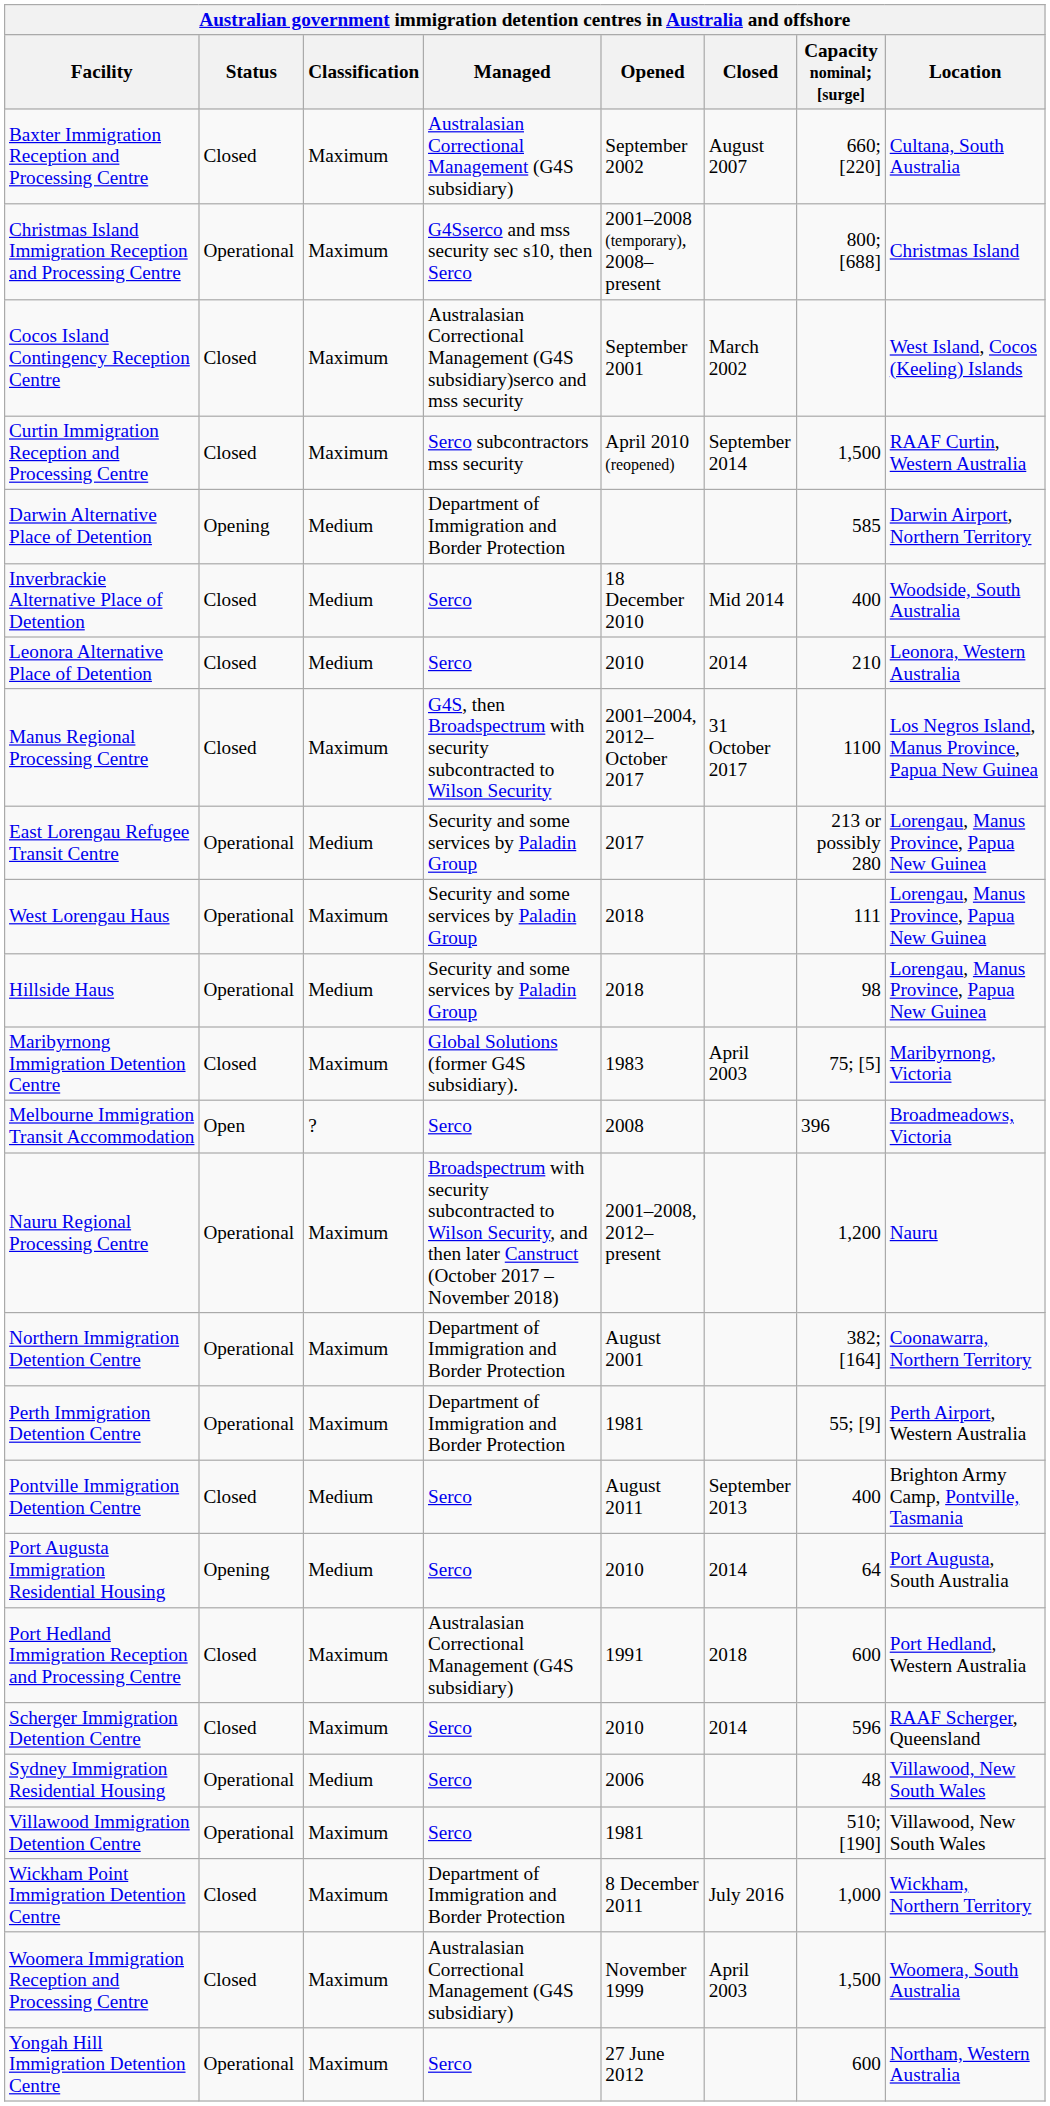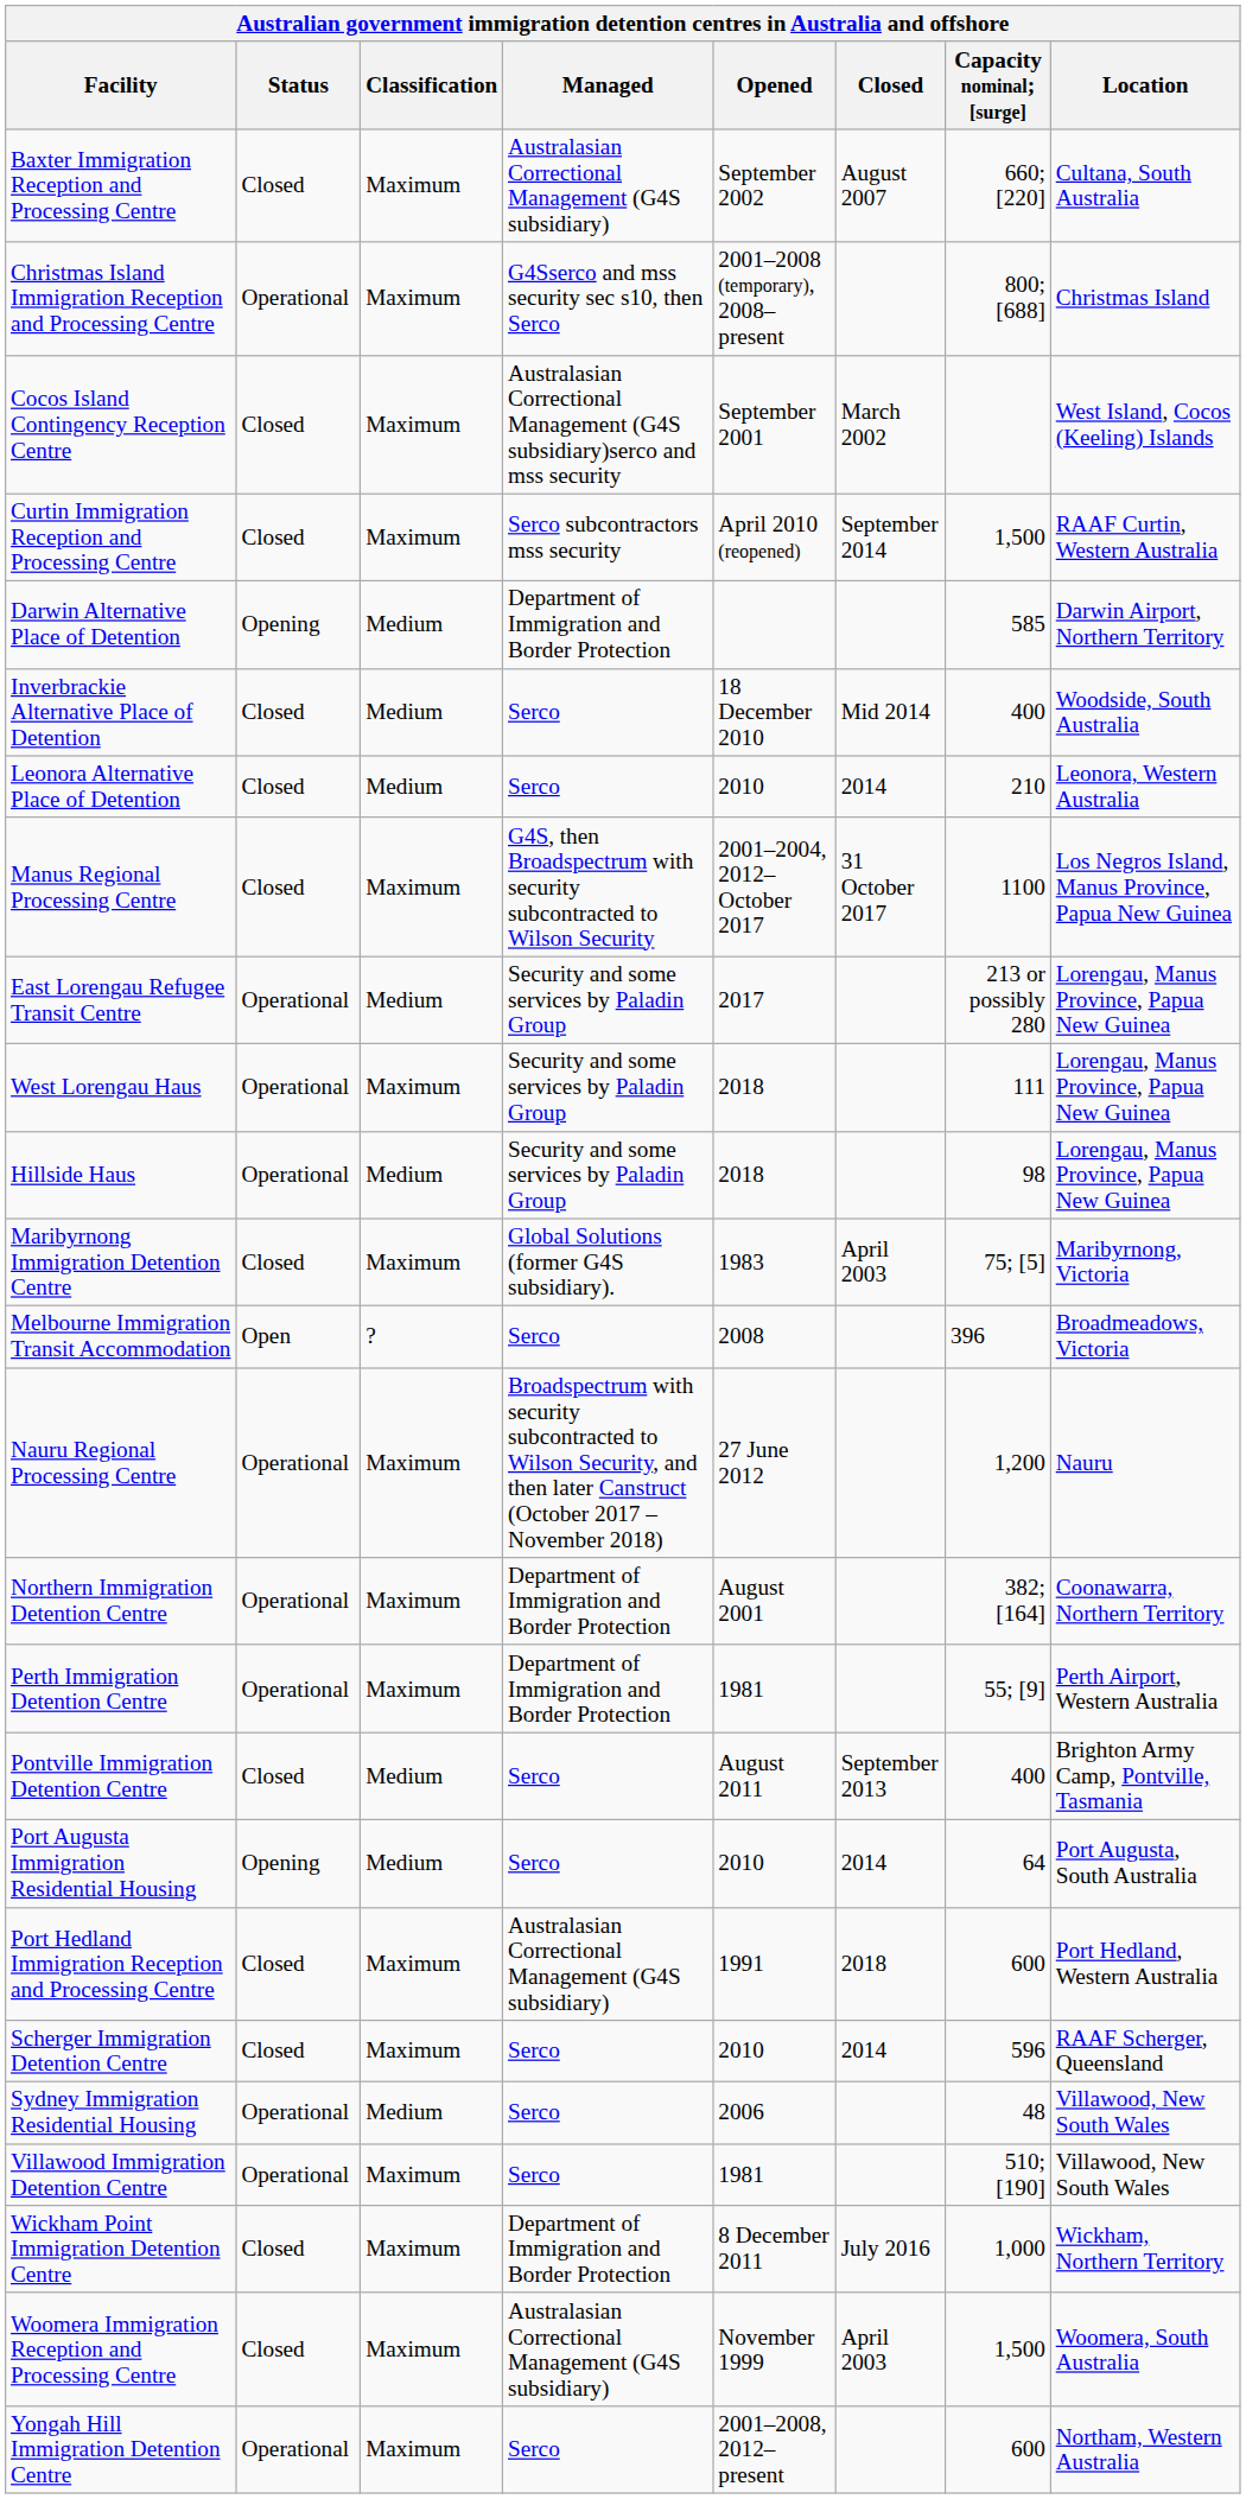 <table class="wikitable sortable" style="border:1px solid #aaa; border-collapse:collapse">
 <tr>
 <th bgcolor="#CCCCCC" colspan="8"><a href='#'>Australian government</a> immigration detention centres in <a href='#'>Australia</a> and offshore</th>
 </tr>
 <tr bgcolor="#CCCCCC">
 <th scope="col" width="370">Facility</th>
 <th scope="col" width="100">Status</th>
 <th scope="col" width="70">Classification</th>
 <th scope="col" width="300">Managed</th>
 <th scope="col" width="125" data-sort-type="date">Opened</th>
 <th scope="col" width="75" data-sort-type="date">Closed</th>
 <th scope="col" width="90" data-sort-type="number">Capacity<br><small>nominal</small>; <small>[surge]</small></th>
 <th scope="col" width="225">Location</th>
 </tr>
 <tr>
 <td><a href='#'>Baxter Immigration Reception and Processing Centre</a></td>
 <td>Closed</td>
 <td>Maximum</td>
 <td><a href='#'>Australasian Correctional Management</a> (G4S subsidiary)</td>
 <td data-sort-value="01 Sep 2002">September 2002</td>
 <td data-sort-value="01 Aug 2007">August 2007</td>
 <td align=right>660; [220]</td>
 <td><a href='#'>Cultana, South Australia</a></td>
 </tr>
 <tr>
 <td><a href='#'>Christmas Island Immigration Reception and Processing Centre</a></td>
 <td>Operational</td>
 <td>Maximum</td>
 <td><a href='#'>G4Sserco</a> and mss security sec s10, then <a href='#'>Serco</a></td>
 <td data-sort-value="01 Jan 2001">2001–2008 <small>(temporary)</small>, 2008–present</td>
 <td></td>
 <td align=right>800; [688]</td>
 <td><a href='#'>Christmas Island</a></td>
 </tr>
 <tr>
 <td><a href='#'>Cocos Island Contingency Reception Centre</a></td>
 <td>Closed</td>
 <td>Maximum</td>
 <td>Australasian Correctional Management (G4S subsidiary)serco and mss security</td>
 <td data-sort-value="01 Sep 2001">September 2001</td>
 <td data-sort-value="01 Mar 2002">March 2002</td>
 <td align=right></td>
 <td><a href='#'>West Island</a>, <a href='#'>Cocos (Keeling) Islands</a></td>
 </tr>
 <tr>
 <td><a href='#'>Curtin Immigration Reception and Processing Centre</a></td>
 <td>Closed</td>
 <td>Maximum</td>
 <td><a href='#'>Serco</a> subcontractors  mss security</td>
 <td data-sort-value="01 Apr 2010">April 2010 <small>(reopened)</small></td>
 <td>September 2014</td>
 <td align=right>1,500</td>
 <td><a href='#'>RAAF Curtin</a>, <a href='#'>Western Australia</a></td>
 </tr>
 <tr>
 <td><a href='#'>Darwin Alternative Place of Detention</a></td>
 <td>Opening </td>
 <td>Medium</td>
 <td>Department of Immigration and Border Protection</td>
 <td></td>
 <td></td>
 <td align=right>585</td>
 <td><a href='#'>Darwin Airport</a>, <a href='#'>Northern Territory</a></td>
 </tr>
 <tr>
 <td><a href='#'>Inverbrackie Alternative Place of Detention</a></td>
 <td>Closed</td>
 <td>Medium</td>
 <td><a href='#'>Serco</a></td>
 <td data-sort-value="18 Dec 2010">18 December 2010</td>
 <td>Mid 2014</td>
 <td align=right>400</td>
 <td><a href='#'>Woodside, South Australia</a></td>
 </tr>
 <tr>
 <td><a href='#'>Leonora Alternative Place of Detention</a></td>
 <td>Closed</td>
 <td>Medium</td>
 <td><a href='#'>Serco</a></td>
 <td data-sort-value="01 Jan 2010">2010</td>
 <td data-sort-value="01 Jan 2014">2014</td>
 <td align=right>210</td>
 <td><a href='#'>Leonora, Western Australia</a></td>
 </tr>
 <tr>
 <td><a href='#'>Manus Regional Processing Centre</a></td>
 <td>Closed</td>
 <td>Maximum</td>
 <td><a href='#'>G4S</a>, then <a href='#'>Broadspectrum</a> with security subcontracted to <a href='#'>Wilson Security</a></td>
 <td data-sort-value="01 Jan 2001">2001–2004, 2012– October 2017</td>
 <td>31 October 2017</td>
 <td align=right>1100</td>
 <td><a href='#'>Los Negros Island</a>, <a href='#'>Manus Province</a>, <a href='#'>Papua New Guinea</a></td>
 </tr>
 <tr>
 <td><a href='#'>East Lorengau Refugee Transit Centre</a></td>
 <td>Operational</td>
 <td>Medium</td>
 <td>Security and some services by <a href='#'>Paladin Group</a></td>
 <td>2017</td>
 <td></td>
 <td align=right>213 or possibly 280</td>
 <td><a href='#'>Lorengau</a>, <a href='#'>Manus Province</a>, <a href='#'>Papua New Guinea</a></td>
 </tr>
 <tr>
 <td><a href='#'>West Lorengau Haus</a></td>
 <td>Operational</td>
 <td>Maximum</td>
 <td>Security and some services by <a href='#'>Paladin Group</a></td>
 <td>2018</td>
 <td></td>
 <td align=right>111</td>
 <td><a href='#'>Lorengau</a>, <a href='#'>Manus Province</a>, <a href='#'>Papua New Guinea</a></td>
 </tr>
 <tr>
 <td><a href='#'>Hillside Haus</a></td>
 <td>Operational</td>
 <td>Medium</td>
 <td>Security and some services by <a href='#'>Paladin Group</a></td>
 <td>2018</td>
 <td></td>
 <td align=right>98</td>
 <td><a href='#'>Lorengau</a>, <a href='#'>Manus Province</a>, <a href='#'>Papua New Guinea</a></td>
 </tr>
 <tr>
 <td><a href='#'>Maribyrnong Immigration Detention Centre</a></td>
 <td>Closed</td>
 <td>Maximum</td>
 <td><a href='#'>Global Solutions</a> (former G4S subsidiary).</td>
 <td data-sort-value="01 Jan 1983">1983</td>
 <td data-sort-value="01 Apr 2003">April 2003</td>
 <td align=right>75; [5]</td>
 <td><a href='#'>Maribyrnong, Victoria</a></td>
 </tr>
 <tr>
 <td><a href='#'>Melbourne Immigration Transit Accommodation</a></td>
 <td>Open</td>
 <td>?</td>
 <td><a href='#'>Serco</a></td>
 <td>2008</td>
 <td></td>
 <td>396</td>
 <td><a href='#'>Broadmeadows, Victoria</a></td>
 </tr>
 <tr>
 <td><a href='#'>Nauru Regional Processing Centre</a></td>
 <td>Operational</td>
 <td>Maximum</td>
 <td><a href='#'>Broadspectrum</a> with security subcontracted to <a href='#'>Wilson Security</a>, and then later <a href='#'>Canstruct</a> (October 2017 – November 2018)</td>
-<td data-sort-value="01 Jan 2001">2001–2008, 2012–present</td>
+<td>27 June 2012</td>
 <td></td>
 <td align=right>1,200</td>
 <td><a href='#'>Nauru</a></td>
 </tr>
 <tr>
 <td><a href='#'>Northern Immigration Detention Centre</a></td>
 <td>Operational</td>
 <td>Maximum</td>
 <td>Department of Immigration and Border Protection</td>
 <td data-sort-value="01 Aug 2001">August 2001</td>
 <td></td>
 <td align=right>382; [164]</td>
 <td><a href='#'>Coonawarra, Northern Territory</a></td>
 </tr>
 <tr>
 <td><a href='#'>Perth Immigration Detention Centre</a></td>
 <td>Operational</td>
 <td>Maximum</td>
 <td>Department of Immigration and Border Protection</td>
 <td data-sort-value="01 Jan 1981">1981</td>
 <td></td>
 <td align=right>55; [9]</td>
 <td><a href='#'>Perth Airport</a>, Western Australia</td>
 </tr>
 <tr>
 <td><a href='#'>Pontville Immigration Detention Centre</a></td>
 <td>Closed</td>
 <td>Medium</td>
 <td><a href='#'>Serco</a></td>
 <td data-sort-value="01 Aug 2011">August 2011</td>
 <td data-sort-value="01 Sep 2013">September 2013</td>
 <td align=right>400</td>
 <td>Brighton Army Camp, <a href='#'>Pontville, Tasmania</a></td>
 </tr>
 <tr>
 <td><a href='#'>Port Augusta Immigration Residential Housing</a></td>
 <td>Opening </td>
 <td>Medium</td>
 <td><a href='#'>Serco</a></td>
 <td data-sort-value="01 Jan 2010">2010</td>
 <td data-sort-value="01 Jan 2014">2014</td>
 <td align=right>64</td>
 <td><a href='#'>Port Augusta</a>, South Australia</td>
 </tr>
 <tr>
 <td><a href='#'>Port Hedland Immigration Reception and Processing Centre</a></td>
 <td>Closed</td>
 <td>Maximum</td>
 <td>Australasian Correctional Management (G4S subsidiary)</td>
 <td data-sort-value="01 Jan 1991">1991</td>
 <td>2018</td>
 <td align=right>600</td>
 <td><a href='#'>Port Hedland</a>, Western Australia</td>
 </tr>
 <tr>
 <td><a href='#'>Scherger Immigration Detention Centre</a></td>
 <td>Closed</td>
 <td>Maximum</td>
 <td><a href='#'>Serco</a></td>
 <td data-sort-value="01 Jan 2010">2010</td>
 <td data-sort-value="01 Jan 2014">2014</td>
 <td align=right>596</td>
 <td><a href='#'>RAAF Scherger</a>, Queensland</td>
 </tr>
 <tr>
 <td><a href='#'>Sydney Immigration Residential Housing</a></td>
 <td>Operational</td>
 <td>Medium</td>
 <td><a href='#'>Serco</a></td>
 <td data-sort-value="01 Jan 2006">2006</td>
 <td></td>
 <td align=right>48</td>
 <td><a href='#'>Villawood, New South Wales</a></td>
 </tr>
 <tr>
 <td><a href='#'>Villawood Immigration Detention Centre</a></td>
 <td>Operational</td>
 <td>Maximum</td>
 <td><a href='#'>Serco</a></td>
 <td data-sort-value="01 Jan 1981">1981</td>
 <td></td>
 <td align=right>510; [190]</td>
 <td>Villawood, New South Wales</td>
 </tr>
 <tr>
 <td><a href='#'>Wickham Point Immigration Detention Centre</a></td>
 <td>Closed</td>
 <td>Maximum</td>
 <td>Department of Immigration and Border Protection</td>
 <td>8 December 2011</td>
 <td>July 2016</td>
 <td align=right>1,000</td>
 <td><a href='#'>Wickham, Northern Territory</a></td>
 </tr>
 <tr>
 <td><a href='#'>Woomera Immigration Reception and Processing Centre</a></td>
 <td>Closed</td>
 <td>Maximum</td>
 <td>Australasian Correctional Management (G4S subsidiary)</td>
 <td data-sort-value="01 Nov 1999">November 1999</td>
 <td data-sort-value="01 Apr 2003">April 2003</td>
 <td align=right>1,500</td>
 <td><a href='#'>Woomera, South Australia</a></td>
 </tr>
 <tr>
 <td><a href='#'>Yongah Hill Immigration Detention Centre</a></td>
 <td>Operational</td>
 <td>Maximum</td>
 <td><a href='#'>Serco</a></td>
-<td>27 June 2012</td>
+<td data-sort-value="01 Jan 2001">2001–2008, 2012–present</td>
 <td></td>
 <td align=right>600</td>
 <td><a href='#'>Northam, Western Australia</a></td>
 </tr>
 </table>
